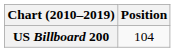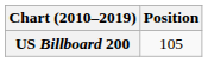 <table class="wikitable plainrowheaders" style="text-align:center">
 <tr>
 <th scope="col">Chart (2010–2019)</th>
 <th scope="col">Position</th>
 </tr>
 <tr>
 <th scope="row">US <em>Billboard</em> 200</th>
-<td>104</td>
+<td>105</td>
 </tr>
 </table>
